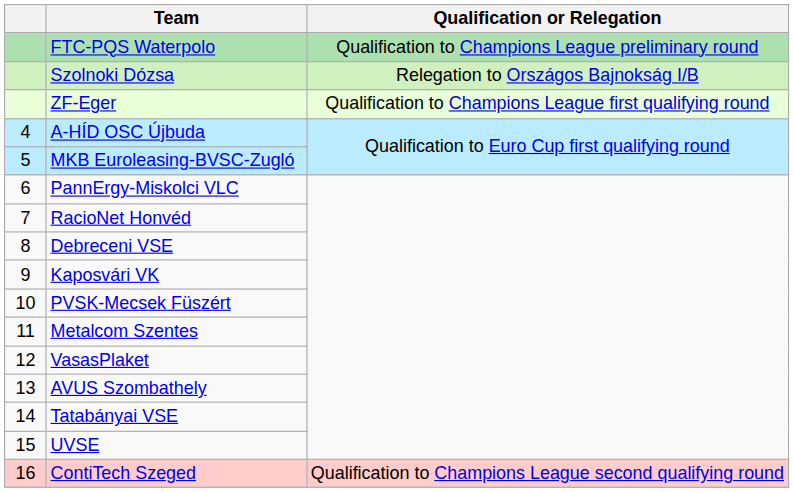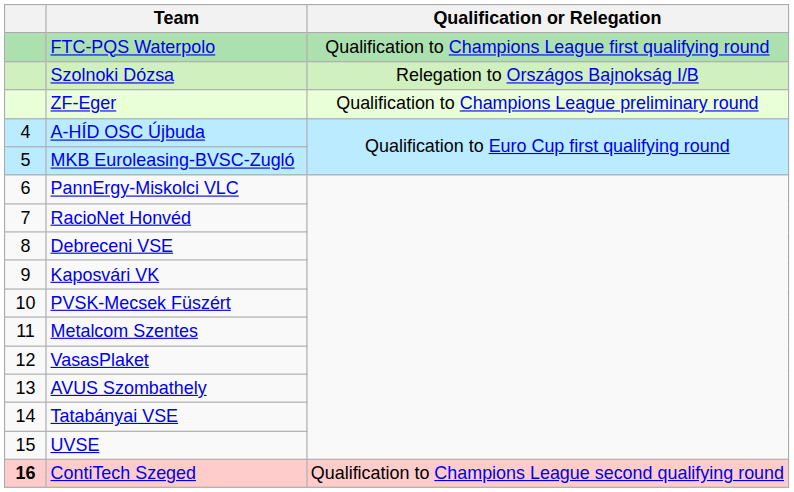 <table class="wikitable" style="text-align: center;">
 <tr>
 <th width=30></th>
 <th width=225>Team</th>
 <th>Qualification or Relegation</th>
 </tr>
 <tr bgcolor="#ACE1AF">
 <td></td>
 <td align=left> <a href='#'>FTC-PQS Waterpolo</a></td>
-<td>Qualification to <a href='#'>Champions League preliminary round</a></td>
+<td>Qualification to <a href='#'>Champions League first qualifying round</a></td>
 </tr>
 <tr bgcolor="#D0F0C0">
 <td></td>
 <td align=left> <a href='#'>Szolnoki Dózsa</a></td>
 <td>Relegation to <a href='#'>Országos Bajnokság I/B</a></td>
 </tr>
 <tr bgcolor="#E8FFD8">
 <td></td>
 <td align=left> <a href='#'>ZF-Eger</a></td>
-<td>Qualification to <a href='#'>Champions League first qualifying round</a></td>
+<td>Qualification to <a href='#'>Champions League preliminary round</a></td>
 </tr>
 <tr bgcolor="#BBEBFF">
 <td>4</td>
 <td align="left"> <a href='#'>A-HÍD OSC Újbuda</a></td>
 <td rowspan="2">Qualification to <a href='#'>Euro Cup first qualifying round</a></td>
 </tr>
 <tr bgcolor="#BBEBFF">
 <td>5</td>
 <td align="left"> <a href='#'>MKB Euroleasing-BVSC-Zugló</a></td>
 </tr>
 <tr>
 <td>6</td>
 <td align="left"> <a href='#'>PannErgy-Miskolci VLC</a></td>
 </tr>
 <tr>
 <td>7</td>
 <td align="left"> <a href='#'>RacioNet Honvéd</a></td>
 </tr>
 <tr>
 <td>8</td>
 <td align="left"> <a href='#'>Debreceni VSE</a></td>
 </tr>
 <tr>
 <td>9</td>
 <td align="left"> <a href='#'>Kaposvári VK</a></td>
 </tr>
 <tr>
 <td>10</td>
 <td align="left"> <a href='#'>PVSK-Mecsek Füszért</a></td>
 </tr>
 <tr>
 <td>11</td>
 <td align="left"> <a href='#'>Metalcom Szentes</a></td>
 </tr>
 <tr>
 <td>12</td>
 <td align="left"> <a href='#'>VasasPlaket</a></td>
 </tr>
 <tr>
 <td>13</td>
 <td align="left"> <a href='#'>AVUS Szombathely</a></td>
 </tr>
 <tr>
 <td>14</td>
 <td align="left"> <a href='#'>Tatabányai VSE</a></td>
 </tr>
 <tr>
 <td>15</td>
 <td align="left"> <a href='#'>UVSE</a></td>
 </tr>
 <tr bgcolor="#FFCCCC">
-<td>16</td>
+<td><strong>16</strong></td>
 <td align="left"> <a href='#'>ContiTech Szeged</a></td>
 <td>Qualification to <a href='#'>Champions League second qualifying round</a></td>
 </tr>
 </table>
